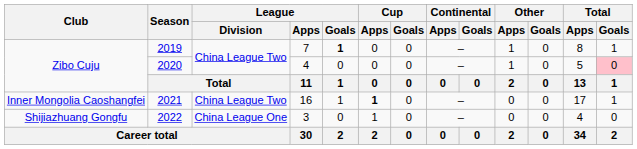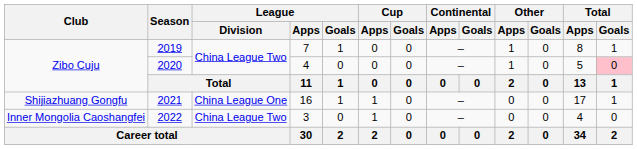 <table class="wikitable" style="text-align: center">
 <tr>
 <th rowspan="2">Club</th>
 <th rowspan="2">Season</th>
 <th colspan="3">League</th>
 <th colspan="2">Cup</th>
 <th colspan="2">Continental</th>
 <th colspan="2">Other</th>
 <th colspan="2">Total</th>
 </tr>
 <tr>
 <th>Division</th>
 <th>Apps</th>
 <th>Goals</th>
 <th>Apps</th>
 <th>Goals</th>
 <th>Apps</th>
 <th>Goals</th>
 <th>Apps</th>
 <th>Goals</th>
 <th>Apps</th>
 <th>Goals</th>
 </tr>
 <tr>
 <td rowspan="3"><a href='#'>Zibo Cuju</a></td>
 <td><a href='#'>2019</a></td>
 <td rowspan="2"><a href='#'>China League Two</a></td>
 <td>7</td>
-<td><strong>1</strong></td>
+<td>1</td>
 <td>0</td>
 <td>0</td>
 <td colspan="2">–</td>
 <td>1</td>
 <td>0</td>
 <td>8</td>
 <td>1</td>
 </tr>
 <tr>
 <td><a href='#'>2020</a></td>
 <td>4</td>
 <td>0</td>
 <td>0</td>
 <td>0</td>
 <td colspan="2">–</td>
 <td>1</td>
 <td>0</td>
 <td>5</td>
 <td style="background: pink;">0</td>
 </tr>
 <tr>
 <th colspan=2>Total</th>
 <th>11</th>
 <th>1</th>
 <th>0</th>
 <th>0</th>
 <th>0</th>
 <th>0</th>
 <th>2</th>
 <th>0</th>
 <th>13</th>
 <th>1</th>
 </tr>
 <tr>
-<td><a href='#'>Inner Mongolia Caoshangfei</a></td>
+<td><a href='#'>Shijiazhuang Gongfu</a></td>
 <td><a href='#'>2021</a></td>
-<td><a href='#'>China League Two</a></td>
+<td><a href='#'>China League One</a></td>
 <td>16</td>
 <td>1</td>
-<td><strong>1</strong></td>
+<td>1</td>
 <td>0</td>
 <td colspan="2">–</td>
 <td>0</td>
 <td>0</td>
 <td>17</td>
 <td>1</td>
 </tr>
 <tr>
-<td><a href='#'>Shijiazhuang Gongfu</a></td>
+<td><a href='#'>Inner Mongolia Caoshangfei</a></td>
 <td><a href='#'>2022</a></td>
-<td><a href='#'>China League One</a></td>
+<td><a href='#'>China League Two</a></td>
 <td>3</td>
 <td>0</td>
 <td>1</td>
 <td>0</td>
 <td colspan="2">–</td>
 <td>0</td>
 <td>0</td>
 <td>4</td>
 <td>0</td>
 </tr>
 <tr>
 <th colspan=3>Career total</th>
 <th>30</th>
 <th>2</th>
 <th>2</th>
 <th>0</th>
 <th>0</th>
 <th>0</th>
 <th>2</th>
 <th>0</th>
 <th>34</th>
 <th>2</th>
 </tr>
 </table>
